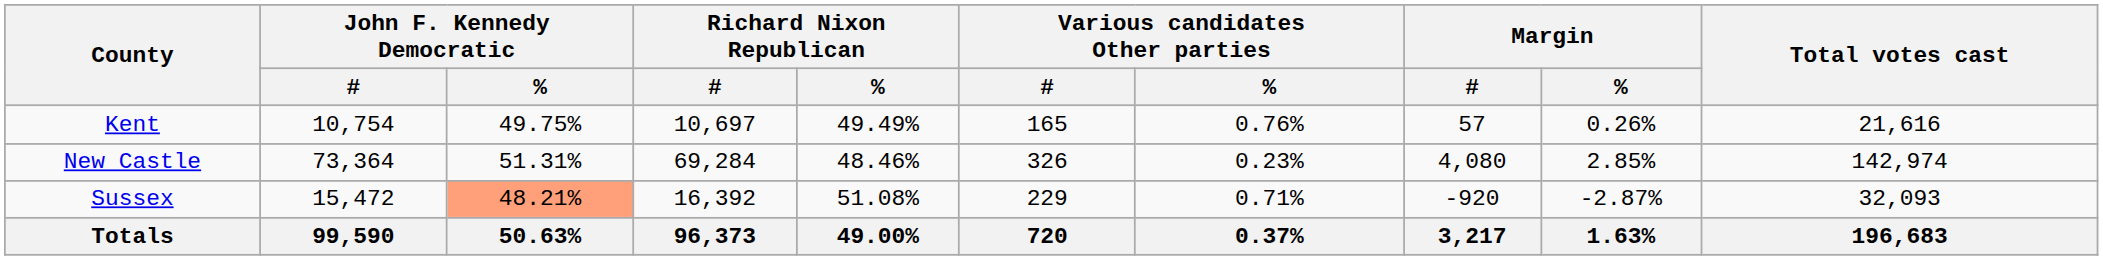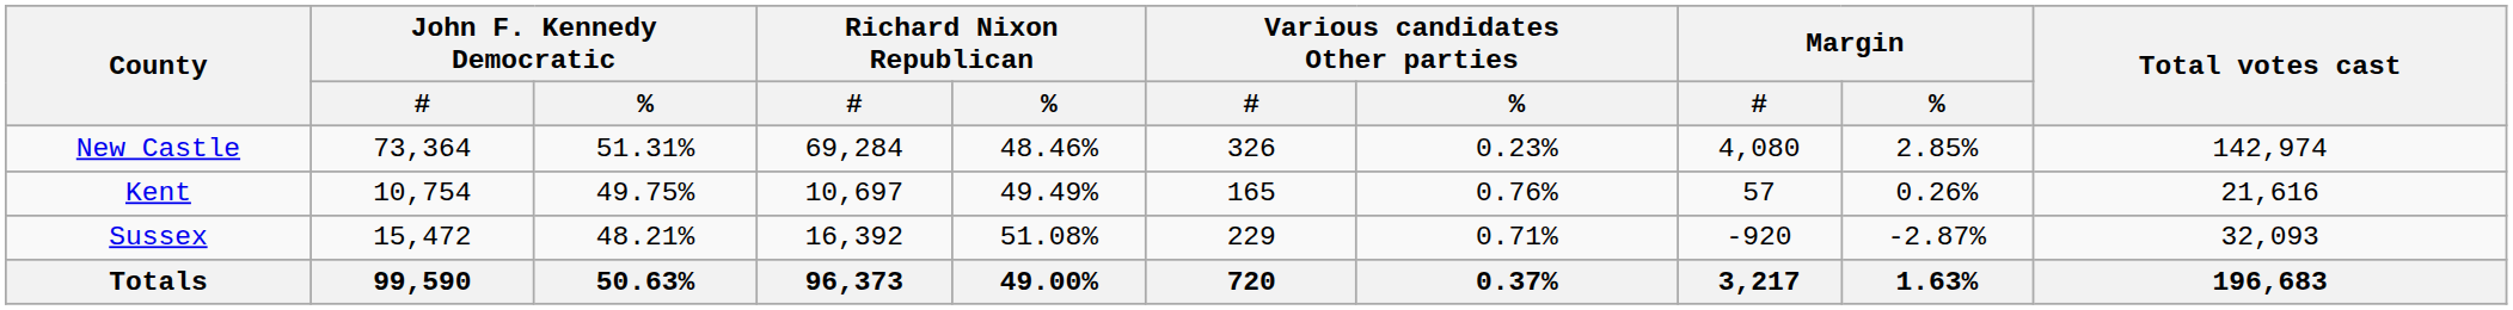 <table width="60%"  class="wikitable sortable" style="text-align:center">
 <tr>
 <th style="text-align:center;" rowspan="2">County</th>
 <th style="text-align:center;" colspan="2">John F. Kennedy<br>Democratic</th>
 <th style="text-align:center;" colspan="2">Richard Nixon<br>Republican</th>
 <th style="text-align:center;" colspan="2">Various candidates<br>Other parties</th>
 <th style="text-align:center;" colspan="2">Margin</th>
 <th style="text-align:center;" rowspan="2">Total votes cast</th>
 </tr>
 <tr>
 <th style="text-align:center;" data-sort-type="number">#</th>
 <th style="text-align:center;" data-sort-type="number">%</th>
 <th style="text-align:center;" data-sort-type="number">#</th>
 <th style="text-align:center;" data-sort-type="number">%</th>
 <th style="text-align:center;" data-sort-type="number">#</th>
 <th style="text-align:center;" data-sort-type="number">%</th>
 <th style="text-align:center;" data-sort-type="number">#</th>
 <th style="text-align:center;" data-sort-type="number">%</th>
 </tr>
 <tr style="text-align:center;">
+<td><a href='#'>New Castle</a></td>
+<td>73,364</td>
+<td>51.31%</td>
+<td>69,284</td>
+<td>48.46%</td>
+<td>326</td>
+<td>0.23%</td>
+<td>4,080</td>
+<td>2.85%</td>
+<td>142,974</td>
+</tr>
+<tr style="text-align:center;">
 <td><a href='#'>Kent</a></td>
 <td>10,754</td>
 <td>49.75%</td>
 <td>10,697</td>
 <td>49.49%</td>
 <td>165</td>
 <td>0.76%</td>
 <td>57</td>
 <td>0.26%</td>
 <td>21,616</td>
 </tr>
 <tr style="text-align:center;">
-<td><a href='#'>New Castle</a></td>
-<td>73,364</td>
-<td>51.31%</td>
-<td>69,284</td>
-<td>48.46%</td>
-<td>326</td>
-<td>0.23%</td>
-<td>4,080</td>
-<td>2.85%</td>
-<td>142,974</td>
-</tr>
-<tr style="text-align:center;">
 <td><a href='#'>Sussex</a></td>
 <td>15,472</td>
-<td style="background: lightsalmon;">48.21%</td>
+<td>48.21%</td>
 <td>16,392</td>
 <td>51.08%</td>
 <td>229</td>
 <td>0.71%</td>
 <td>-920</td>
 <td>-2.87%</td>
 <td>32,093</td>
 </tr>
 <tr>
 <th>Totals</th>
 <th>99,590</th>
 <th>50.63%</th>
 <th>96,373</th>
 <th>49.00%</th>
 <th>720</th>
 <th>0.37%</th>
 <th>3,217</th>
 <th>1.63%</th>
 <th>196,683</th>
 </tr>
 </table>
